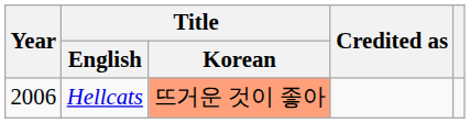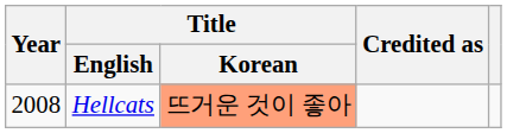 <table class="wikitable sortable">
 <tr>
 <th rowspan="2">Year</th>
 <th colspan="2">Title</th>
 <th rowspan="2">Credited as</th>
 <th rowspan="2" class="unsortable"></th>
 </tr>
 <tr>
 <th>English</th>
 <th>Korean</th>
 </tr>
 <tr>
-<td>2006</td>
+<td>2008</td>
 <td><em><a href='#'>Hellcats</a></em></td>
 <td style="background: lightsalmon;">뜨거운 것이 좋아</td>
 <td></td>
 <td></td>
 </tr>
 </table>
